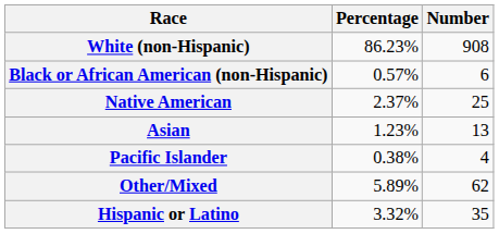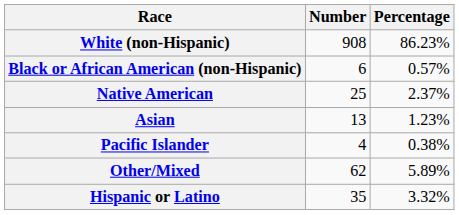 <table class="wikitable" style="text-align:right">
 <tr>
 <th scope="col">Race</th>
+<th scope="col">Number</th>
 <th scope="col">Percentage</th>
-<th scope="col">Number</th>
 </tr>
 <tr>
 <th scope="row"><a href='#'>White</a> (non-Hispanic)</th>
+<td>908</td>
 <td>86.23%</td>
-<td>908</td>
 </tr>
 <tr>
 <th scope="row"><a href='#'>Black or African American</a> (non-Hispanic)</th>
+<td>6</td>
 <td>0.57%</td>
-<td>6</td>
 </tr>
 <tr>
 <th scope="row"><a href='#'>Native American</a></th>
+<td>25</td>
 <td>2.37%</td>
-<td>25</td>
 </tr>
 <tr>
 <th scope="row"><a href='#'>Asian</a></th>
+<td>13</td>
 <td>1.23%</td>
-<td>13</td>
 </tr>
 <tr>
 <th scope="row"><a href='#'>Pacific Islander</a></th>
+<td>4</td>
 <td>0.38%</td>
-<td>4</td>
 </tr>
 <tr>
 <th scope="row"><a href='#'>Other/Mixed</a></th>
+<td>62</td>
 <td>5.89%</td>
-<td>62</td>
 </tr>
 <tr>
 <th scope="row"><a href='#'>Hispanic</a> or <a href='#'>Latino</a></th>
+<td>35</td>
 <td>3.32%</td>
-<td>35</td>
 </tr>
 </table>
